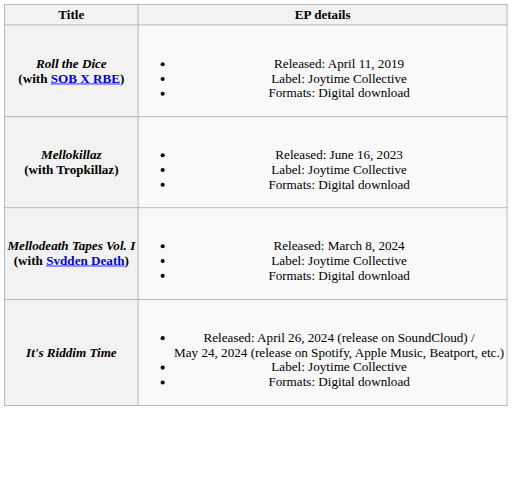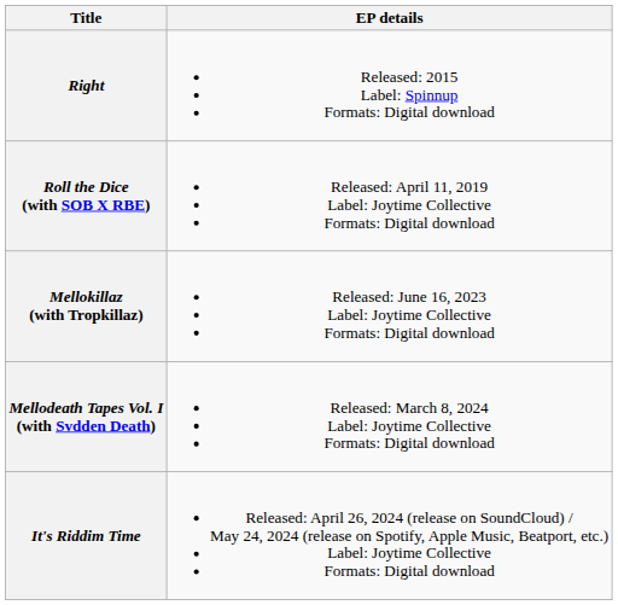 <table class="wikitable plainrowheaders" style="text-align:center;">
 <tr>
 <th scope="col">Title</th>
 <th scope="col">EP details</th>
+</tr>
+<tr>
+<th scope="row"><em>Right</em></th>
+<td><br><ul><li>Released: 2015</li><li>Label: <a href='#'>Spinnup</a></li><li>Formats: Digital download</li></ul></td>
 </tr>
 <tr>
 <th scope="row"><em>Roll the Dice</em><br><span>(with <a href='#'>SOB X RBE</a>)</span></th>
 <td><br><ul><li>Released: April 11, 2019</li><li>Label: Joytime Collective</li><li>Formats: Digital download</li></ul></td>
 </tr>
 <tr>
 <th scope="row"><em>Mellokillaz</em><br><span>(with Tropkillaz)</span></th>
 <td><br><ul><li>Released: June 16, 2023</li><li>Label: Joytime Collective</li><li>Formats: Digital download</li></ul></td>
 </tr>
 <tr>
 <th scope="row"><em>Mellodeath Tapes Vol. I</em><br><span>(with <a href='#'>Svdden Death</a>)</span></th>
 <td><br><ul><li>Released: March 8, 2024</li><li>Label: Joytime Collective</li><li>Formats: Digital download</li></ul></td>
 </tr>
 <tr>
 <th scope="row"><em>It's Riddim Time</em></th>
 <td><br><ul><li>Released: April 26, 2024 (release on SoundCloud) /<br> May 24, 2024 (release on Spotify, Apple Music, Beatport, etc.)</li><li>Label: Joytime Collective</li><li>Formats: Digital download</li></ul></td>
 </tr>
 </table>
